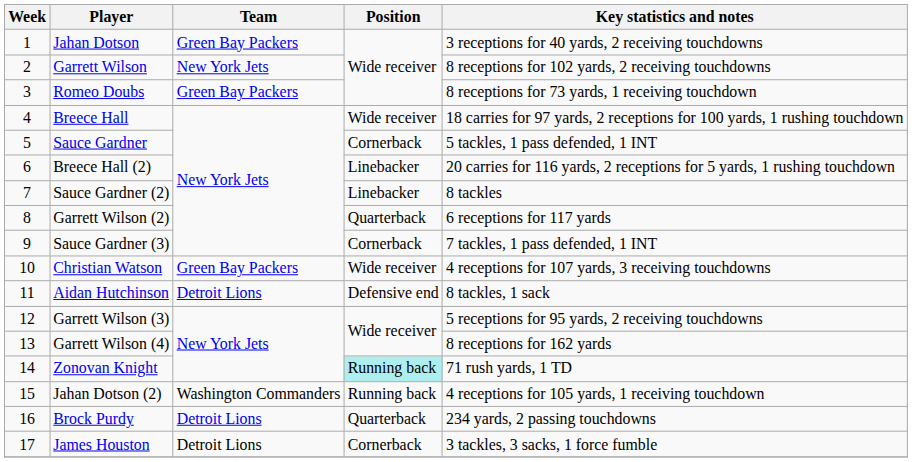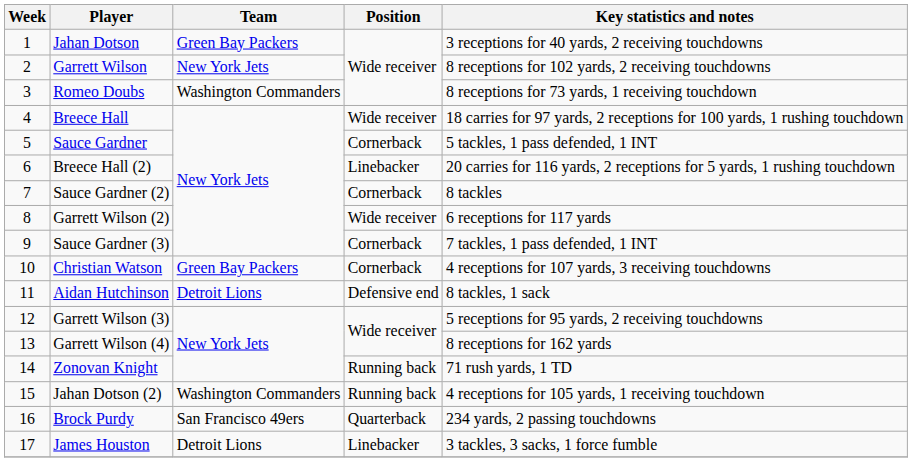 <table class="wikitable sortable">
 <tr>
 <th>Week</th>
 <th>Player</th>
 <th>Team</th>
 <th>Position</th>
 <th>Key statistics and notes</th>
 </tr>
 <tr>
 <td align=center>1</td>
 <td><a href='#'>Jahan Dotson</a></td>
 <td><a href='#'>Green Bay Packers</a></td>
 <td rowspan="3">Wide receiver</td>
 <td>3 receptions for 40 yards, 2 receiving touchdowns</td>
 </tr>
 <tr>
 <td align=center>2</td>
 <td><a href='#'>Garrett Wilson</a></td>
 <td><a href='#'>New York Jets</a></td>
 <td>8 receptions for 102 yards, 2 receiving touchdowns</td>
 </tr>
 <tr>
 <td align=center>3</td>
 <td><a href='#'>Romeo Doubs</a></td>
-<td><a href='#'>Green Bay Packers</a></td>
+<td>Washington Commanders</td>
 <td>8 receptions for 73 yards, 1 receiving touchdown</td>
 </tr>
 <tr>
 <td align=center>4</td>
 <td><a href='#'>Breece Hall</a></td>
 <td rowspan="6"><a href='#'>New York Jets</a></td>
 <td>Wide receiver</td>
 <td>18 carries for 97 yards, 2 receptions for 100 yards, 1 rushing touchdown</td>
 </tr>
 <tr>
 <td align=center>5</td>
 <td><a href='#'>Sauce Gardner</a></td>
 <td>Cornerback</td>
 <td>5 tackles, 1 pass defended, 1 INT</td>
 </tr>
 <tr>
 <td align=center>6</td>
 <td>Breece Hall (2)</td>
 <td>Linebacker</td>
 <td>20 carries for 116 yards, 2 receptions for 5 yards, 1 rushing touchdown</td>
 </tr>
 <tr>
 <td align=center>7</td>
 <td>Sauce Gardner (2)</td>
-<td>Linebacker</td>
+<td>Cornerback</td>
 <td>8 tackles</td>
 </tr>
 <tr>
 <td align=center>8</td>
 <td>Garrett Wilson (2)</td>
-<td>Quarterback</td>
+<td>Wide receiver</td>
 <td>6 receptions for 117 yards</td>
 </tr>
 <tr>
 <td align=center>9</td>
 <td>Sauce Gardner (3)</td>
 <td>Cornerback</td>
 <td>7 tackles, 1 pass defended, 1 INT</td>
 </tr>
 <tr>
 <td align=center>10</td>
 <td><a href='#'>Christian Watson</a></td>
 <td><a href='#'>Green Bay Packers</a></td>
-<td>Wide receiver</td>
+<td>Cornerback</td>
 <td>4 receptions for 107 yards, 3 receiving touchdowns</td>
 </tr>
 <tr>
 <td align=center>11</td>
 <td><a href='#'>Aidan Hutchinson</a></td>
 <td><a href='#'>Detroit Lions</a></td>
 <td>Defensive end</td>
 <td>8 tackles, 1 sack</td>
 </tr>
 <tr>
 <td align=center>12</td>
 <td>Garrett Wilson (3)</td>
 <td rowspan="3"><a href='#'>New York Jets</a></td>
 <td rowspan="2">Wide receiver</td>
 <td>5 receptions for 95 yards, 2 receiving touchdowns</td>
 </tr>
 <tr>
 <td align=center>13</td>
 <td>Garrett Wilson (4)</td>
 <td>8 receptions for 162 yards</td>
 </tr>
 <tr>
 <td align=center>14</td>
 <td><a href='#'>Zonovan Knight</a></td>
-<td style="background: paleturquoise;">Running back</td>
+<td>Running back</td>
 <td>71 rush yards, 1 TD</td>
 </tr>
 <tr>
 <td align=center>15</td>
 <td>Jahan Dotson (2)</td>
 <td>Washington Commanders</td>
 <td>Running back</td>
 <td>4 receptions for 105 yards, 1 receiving touchdown</td>
 </tr>
 <tr>
 <td align=center>16</td>
 <td><a href='#'>Brock Purdy</a></td>
-<td><a href='#'>Detroit Lions</a></td>
+<td>San Francisco 49ers</td>
 <td>Quarterback</td>
 <td>234 yards, 2 passing touchdowns</td>
 </tr>
 <tr>
 <td align=center>17</td>
 <td><a href='#'>James Houston</a></td>
 <td>Detroit Lions</td>
-<td>Cornerback</td>
+<td>Linebacker</td>
 <td>3 tackles, 3 sacks, 1 force fumble</td>
 </tr>
 <tr>
 </tr>
 </table>
